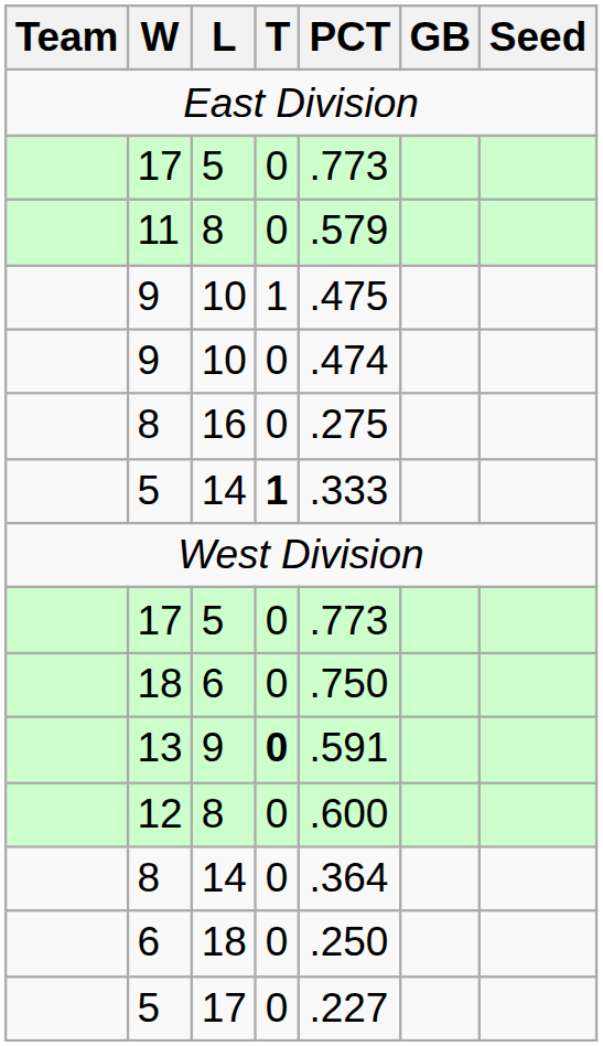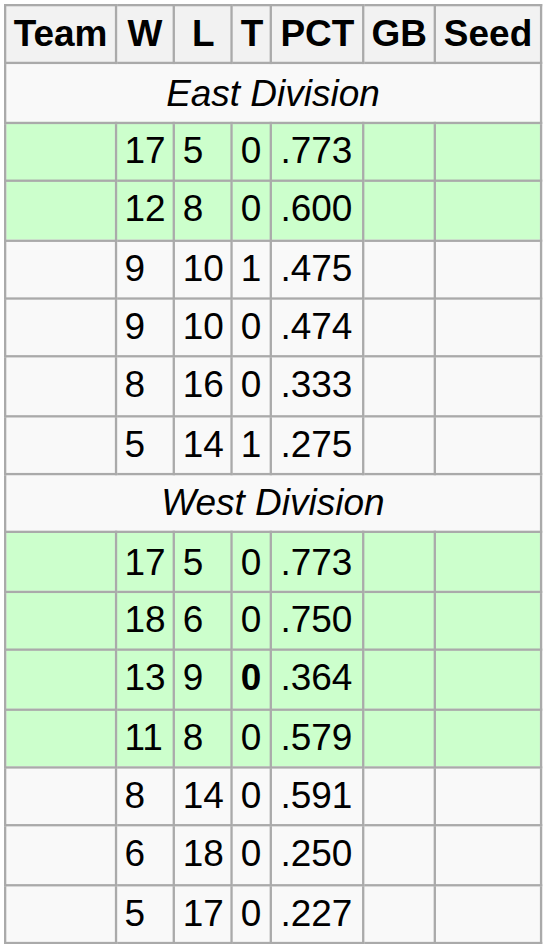 <table class=wikitable>
 <tr>
 <th>Team</th>
 <th>W</th>
 <th>L</th>
 <th>T</th>
 <th>PCT</th>
 <th>GB</th>
 <th>Seed</th>
 </tr>
 <tr>
 <td colspan=7 align=center><em>East Division</em></td>
 </tr>
 <tr bgcolor=#ccffcc>
 <td></td>
 <td>17</td>
 <td>5</td>
 <td>0</td>
 <td>.773</td>
 <td></td>
 <td></td>
 </tr>
 <tr bgcolor=#ccffcc>
 <td></td>
-<td>11</td>
+<td>12</td>
 <td>8</td>
 <td>0</td>
-<td>.579</td>
+<td>.600</td>
 <td></td>
 <td></td>
 </tr>
 <tr>
 <td></td>
 <td>9</td>
 <td>10</td>
 <td>1</td>
 <td>.475</td>
 <td></td>
 <td></td>
 </tr>
 <tr>
 <td></td>
 <td>9</td>
 <td>10</td>
 <td>0</td>
 <td>.474</td>
 <td></td>
 <td></td>
 </tr>
 <tr>
 <td></td>
 <td>8</td>
 <td>16</td>
 <td>0</td>
-<td>.275</td>
+<td>.333</td>
 <td></td>
 <td></td>
 </tr>
 <tr>
 <td></td>
 <td>5</td>
 <td>14</td>
-<td><strong>1</strong></td>
-<td>.333</td>
+<td>1</td>
+<td>.275</td>
 <td></td>
 <td></td>
 </tr>
 <tr>
 <td colspan=7 align=center><em>West Division</em></td>
 </tr>
 <tr bgcolor=#ccffcc>
 <td></td>
 <td>17</td>
 <td>5</td>
 <td>0</td>
 <td>.773</td>
 <td></td>
 <td></td>
 </tr>
 <tr bgcolor=#ccffcc>
 <td></td>
 <td>18</td>
 <td>6</td>
 <td>0</td>
 <td>.750</td>
 <td></td>
 <td></td>
 </tr>
 <tr bgcolor=#ccffcc>
 <td></td>
 <td>13</td>
 <td>9</td>
 <td><strong>0</strong></td>
-<td>.591</td>
+<td>.364</td>
 <td></td>
 <td></td>
 </tr>
 <tr bgcolor=#ccffcc>
 <td></td>
-<td>12</td>
+<td>11</td>
 <td>8</td>
 <td>0</td>
-<td>.600</td>
+<td>.579</td>
 <td></td>
 <td></td>
 </tr>
 <tr>
 <td></td>
 <td>8</td>
 <td>14</td>
 <td>0</td>
-<td>.364</td>
+<td>.591</td>
 <td></td>
 <td></td>
 </tr>
 <tr>
 <td></td>
 <td>6</td>
 <td>18</td>
 <td>0</td>
 <td>.250</td>
 <td></td>
 <td></td>
 </tr>
 <tr>
 <td></td>
 <td>5</td>
 <td>17</td>
 <td>0</td>
 <td>.227</td>
 <td></td>
 <td></td>
 </tr>
 </table>
